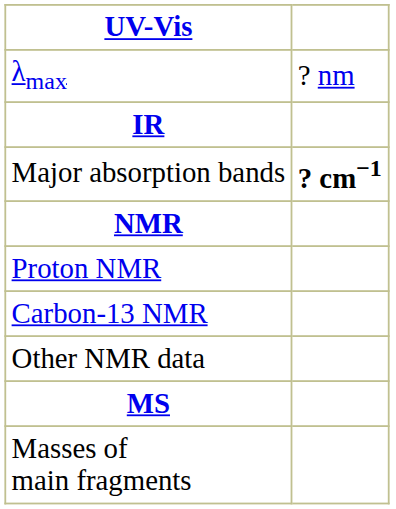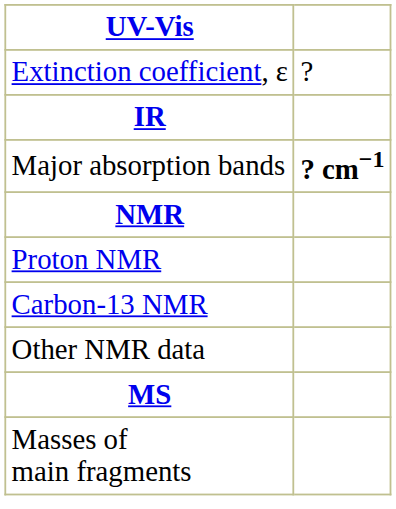 <table border="1" cellspacing="0" cellpadding="3" style="margin: 0 0 0 0.5em; background: #FFFFFF; border-collapse: collapse; border-color: #C0C090;">
 <tr>
 <th><a href='#'>UV-Vis</a></th>
 </tr>
 <tr>
-<td><a href='#'>λ<sub>max</sub></a></td>
-<td>? <a href='#'>nm</a></td>
+<td><a href='#'>Extinction coefficient</a>, ε</td>
+<td>?</td>
 </tr>
 <tr>
 <th><a href='#'>IR</a></th>
 </tr>
 <tr>
 <td>Major absorption bands</td>
 <td><strong>? cm<sup>−1</sup></strong></td>
 </tr>
 <tr>
 <th><a href='#'>NMR</a></th>
 </tr>
 <tr>
 <td><a href='#'>Proton NMR</a> </td>
 <td> </td>
 </tr>
 <tr>
 <td><a href='#'>Carbon-13 NMR</a> </td>
 <td> </td>
 </tr>
 <tr>
 <td>Other NMR data </td>
 <td> </td>
 </tr>
 <tr>
 <th><a href='#'>MS</a></th>
 </tr>
 <tr>
 <td>Masses of <br>main fragments</td>
 <td>  </td>
 </tr>
 </table>
